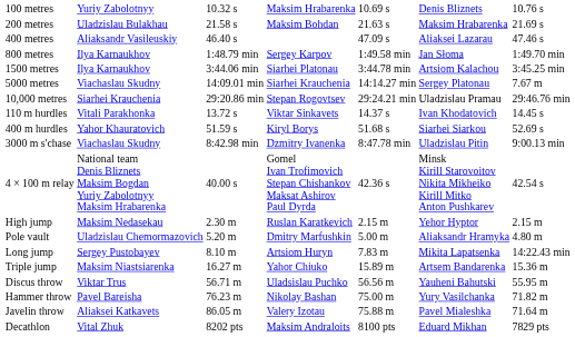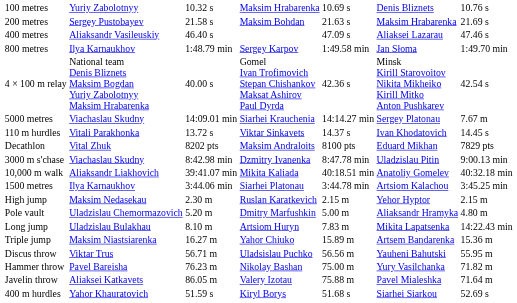 <table>
 <tr>
 <td>100 metres</td>
 <td><a href='#'>Yuriy Zabolotnyy</a></td>
 <td>10.32 s</td>
 <td><a href='#'>Maksim Hrabarenka</a></td>
 <td>10.69 s</td>
 <td><a href='#'>Denis Bliznets</a></td>
 <td>10.76 s</td>
 </tr>
 <tr>
 <td>200 metres</td>
-<td><a href='#'>Uladzislau Bulakhau</a></td>
+<td><a href='#'>Sergey Pustobayev</a></td>
 <td>21.58 s</td>
 <td><a href='#'>Maksim Bohdan</a></td>
 <td>21.63 s</td>
 <td><a href='#'>Maksim Hrabarenka</a></td>
 <td>21.69 s</td>
 </tr>
 <tr>
 <td>400 metres</td>
 <td><a href='#'>Aliaksandr Vasileuskiy</a></td>
 <td>46.40 s</td>
 <td></td>
 <td>47.09 s</td>
 <td><a href='#'>Aliaksei Lazarau</a></td>
 <td>47.46 s</td>
 </tr>
 <tr>
 <td>800 metres</td>
 <td><a href='#'>Ilya Karnaukhov</a></td>
 <td>1:48.79 min</td>
 <td><a href='#'>Sergey Karpov</a></td>
 <td>1:49.58 min</td>
 <td><a href='#'>Jan Słoma</a></td>
 <td>1:49.70 min</td>
 </tr>
 <tr>
-<td>1500 metres</td>
-<td><a href='#'>Ilya Karnaukhov</a></td>
-<td>3:44.06 min</td>
-<td><a href='#'>Siarhei Platonau</a></td>
-<td>3:44.78 min</td>
-<td><a href='#'>Artsiom Kalachou</a></td>
-<td>3:45.25 min</td>
+<td>4 × 100 m relay</td>
+<td>National team<br><a href='#'>Denis Bliznets</a><br><a href='#'>Maksim Bogdan</a><br><a href='#'>Yuriy Zabolotnyy</a><br><a href='#'>Maksim Hrabarenka</a></td>
+<td>40.00 s</td>
+<td>Gomel<br><a href='#'>Ivan Trofimovich</a><br><a href='#'>Stepan Chishankov</a><br><a href='#'>Maksat Ashirov</a><br><a href='#'>Paul Dyrda</a></td>
+<td>42.36 s</td>
+<td>Minsk<br><a href='#'>Kirill Starovoitov</a><br><a href='#'>Nikita Mikheiko</a><br><a href='#'>Kirill Mitko</a><br><a href='#'>Anton Pushkarev</a></td>
+<td>42.54 s</td>
 </tr>
 <tr>
 <td>5000 metres</td>
 <td><a href='#'>Viachaslau Skudny</a></td>
 <td>14:09.01 min</td>
 <td><a href='#'>Siarhei Krauchenia</a></td>
 <td>14:14.27 min</td>
 <td><a href='#'>Sergey Platonau</a></td>
 <td>7.67 m</td>
 </tr>
 <tr>
-<td>10,000 metres</td>
-<td><a href='#'>Siarhei Krauchenia</a></td>
-<td>29:20.86 min</td>
-<td><a href='#'>Stepan Rogovtsev</a></td>
-<td>29:24.21 min</td>
-<td>Uladzislau Pramau</td>
-<td>29:46.76 min</td>
-</tr>
-<tr>
 <td>110 m hurdles</td>
 <td><a href='#'>Vitali Parakhonka</a></td>
 <td>13.72 s</td>
 <td><a href='#'>Viktar Sinkavets</a></td>
 <td>14.37 s</td>
 <td><a href='#'>Ivan Khodatovich</a></td>
 <td>14.45 s</td>
 </tr>
 <tr>
-<td>400 m hurdles</td>
-<td><a href='#'>Yahor Khauratovich</a></td>
-<td>51.59 s</td>
-<td><a href='#'>Kiryl Borys</a></td>
-<td>51.68 s</td>
-<td><a href='#'>Siarhei Siarkou</a></td>
-<td>52.69 s</td>
+<td>Decathlon</td>
+<td><a href='#'>Vital Zhuk</a></td>
+<td>8202 pts</td>
+<td><a href='#'>Maksim Andraloits</a></td>
+<td>8100 pts</td>
+<td><a href='#'>Eduard Mikhan</a></td>
+<td>7829 pts</td>
 </tr>
 <tr>
 <td>3000 m s'chase</td>
 <td><a href='#'>Viachaslau Skudny</a></td>
 <td>8:42.98 min</td>
 <td><a href='#'>Dzmitry Ivanenka</a></td>
 <td>8:47.78 min</td>
 <td><a href='#'>Uladzislau Pitin</a></td>
 <td>9:00.13 min</td>
 </tr>
 <tr>
-<td>4 × 100 m relay</td>
-<td>National team<br><a href='#'>Denis Bliznets</a><br><a href='#'>Maksim Bogdan</a><br><a href='#'>Yuriy Zabolotnyy</a><br><a href='#'>Maksim Hrabarenka</a></td>
-<td>40.00 s</td>
-<td>Gomel<br><a href='#'>Ivan Trofimovich</a><br><a href='#'>Stepan Chishankov</a><br><a href='#'>Maksat Ashirov</a><br><a href='#'>Paul Dyrda</a></td>
-<td>42.36 s</td>
-<td>Minsk<br><a href='#'>Kirill Starovoitov</a><br><a href='#'>Nikita Mikheiko</a><br><a href='#'>Kirill Mitko</a><br><a href='#'>Anton Pushkarev</a></td>
-<td>42.54 s</td>
+<td>10,000 m walk</td>
+<td><a href='#'>Aliaksandr Liakhovich</a></td>
+<td>39:41.07 min</td>
+<td><a href='#'>Mikita Kaliada</a></td>
+<td>40:18.51 min</td>
+<td><a href='#'>Anatoliy Gomelev</a></td>
+<td>40:32.18 min</td>
+</tr>
+<tr>
+<td>1500 metres</td>
+<td><a href='#'>Ilya Karnaukhov</a></td>
+<td>3:44.06 min</td>
+<td><a href='#'>Siarhei Platonau</a></td>
+<td>3:44.78 min</td>
+<td><a href='#'>Artsiom Kalachou</a></td>
+<td>3:45.25 min</td>
 </tr>
 <tr>
 <td>High jump</td>
 <td><a href='#'>Maksim Nedasekau</a></td>
 <td>2.30 m</td>
 <td><a href='#'>Ruslan Karatkevich</a></td>
 <td>2.15 m</td>
 <td><a href='#'>Yehor Hyptor</a></td>
 <td>2.15 m</td>
 </tr>
 <tr>
 <td>Pole vault</td>
 <td><a href='#'>Uladzislau Chemormazovich</a></td>
 <td>5.20 m</td>
 <td><a href='#'>Dmitry Marfushkin</a></td>
 <td>5.00 m</td>
 <td><a href='#'>Aliaksandr Hramyka</a></td>
 <td>4.80 m</td>
 </tr>
 <tr>
 <td>Long jump</td>
-<td><a href='#'>Sergey Pustobayev</a></td>
+<td><a href='#'>Uladzislau Bulakhau</a></td>
 <td>8.10 m</td>
 <td><a href='#'>Artsiom Huryn</a></td>
 <td>7.83 m</td>
 <td><a href='#'>Mikita Lapatsenka</a></td>
 <td>14:22.43 min</td>
 </tr>
 <tr>
 <td>Triple jump</td>
 <td><a href='#'>Maksim Niastsiarenka</a></td>
 <td>16.27 m</td>
 <td><a href='#'>Yahor Chiuko</a></td>
 <td>15.89 m</td>
 <td><a href='#'>Artsem Bandarenka</a></td>
 <td>15.36 m</td>
 </tr>
 <tr>
 <td>Discus throw</td>
 <td><a href='#'>Viktar Trus</a></td>
 <td>56.71 m</td>
 <td><a href='#'>Uladsislau Puchko</a></td>
 <td>56.56 m</td>
 <td><a href='#'>Yauheni Bahutski</a></td>
 <td>55.95 m</td>
 </tr>
 <tr>
 <td>Hammer throw</td>
 <td><a href='#'>Pavel Bareisha</a></td>
 <td>76.23 m</td>
 <td><a href='#'>Nikolay Bashan</a></td>
 <td>75.00 m</td>
 <td><a href='#'>Yury Vasilchanka</a></td>
 <td>71.82 m</td>
 </tr>
 <tr>
 <td>Javelin throw</td>
 <td><a href='#'>Aliaksei Katkavets</a></td>
 <td>86.05 m</td>
 <td><a href='#'>Valery Izotau</a></td>
 <td>75.88 m</td>
 <td><a href='#'>Pavel Mialeshka</a></td>
 <td>71.64 m</td>
 </tr>
 <tr>
-<td>Decathlon</td>
-<td><a href='#'>Vital Zhuk</a></td>
-<td>8202 pts</td>
-<td><a href='#'>Maksim Andraloits</a></td>
-<td>8100 pts</td>
-<td><a href='#'>Eduard Mikhan</a></td>
-<td>7829 pts</td>
+<td>400 m hurdles</td>
+<td><a href='#'>Yahor Khauratovich</a></td>
+<td>51.59 s</td>
+<td><a href='#'>Kiryl Borys</a></td>
+<td>51.68 s</td>
+<td><a href='#'>Siarhei Siarkou</a></td>
+<td>52.69 s</td>
 </tr>
 </table>
